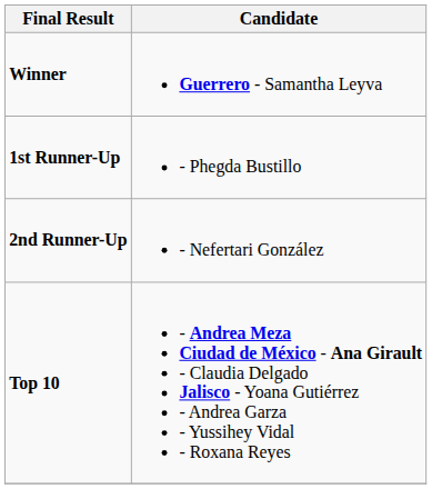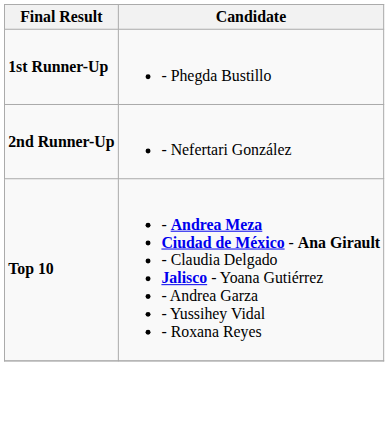 <table class="wikitable">
 <tr>
 <th>Final Result</th>
 <th>Candidate</th>
-</tr>
-<tr>
-<td><strong>Winner</strong></td>
-<td><br><ul><li><strong> <a href='#'>Guerrero</a></strong> - Samantha Leyva</li></ul></td>
 </tr>
 <tr>
 <td><strong>1st Runner-Up</strong></td>
 <td><br><ul><li><strong></strong> - Phegda Bustillo</li></ul></td>
 </tr>
 <tr>
 <td><strong>2nd Runner-Up</strong></td>
 <td><br><ul><li><strong></strong> - Nefertari González</li></ul></td>
 </tr>
 <tr>
 <td><strong>Top 10</strong></td>
 <td><br><ul><li><strong></strong> - <strong><a href='#'>Andrea Meza</a></strong></li><li><strong> <a href='#'>Ciudad de México</a></strong> - <strong>Ana Girault</strong></li><li><strong></strong> - Claudia Delgado</li><li><strong> <a href='#'>Jalisco</a></strong> - Yoana Gutiérrez</li><li><strong></strong> - Andrea Garza</li><li><strong></strong> - Yussihey Vidal</li><li><strong></strong> - Roxana Reyes</li></ul></td>
 </tr>
 <tr>
 </tr>
 </table>
